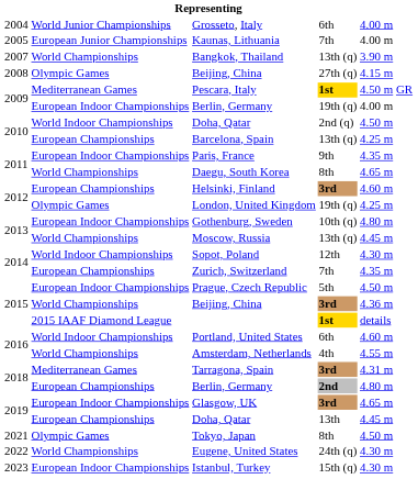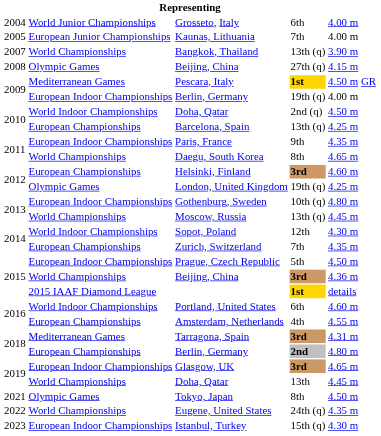 <table>
 <tr>
 <th colspan="6">Representing </th>
 </tr>
 <tr>
 <td>2004</td>
 <td><a href='#'>World Junior Championships</a></td>
 <td><a href='#'>Grosseto</a>, <a href='#'>Italy</a></td>
 <td>6th</td>
 <td><a href='#'>4.00 m</a></td>
 </tr>
 <tr>
 <td>2005</td>
 <td><a href='#'>European Junior Championships</a></td>
 <td><a href='#'>Kaunas, Lithuania</a></td>
 <td>7th</td>
 <td>4.00 m</td>
 </tr>
 <tr>
 <td>2007</td>
 <td><a href='#'>World Championships</a></td>
 <td><a href='#'>Bangkok, Thailand</a></td>
 <td>13th (q)</td>
 <td><a href='#'>3.90 m</a></td>
 </tr>
 <tr>
 <td>2008</td>
 <td><a href='#'>Olympic Games</a></td>
 <td><a href='#'>Beijing, China</a></td>
 <td>27th (q)</td>
 <td><a href='#'>4.15 m</a></td>
 </tr>
 <tr>
 <td rowspan=2>2009</td>
 <td><a href='#'>Mediterranean Games</a></td>
 <td><a href='#'>Pescara, Italy</a></td>
 <td bgcolor="gold"><strong>1st</strong></td>
 <td><a href='#'>4.50 m</a> <a href='#'>GR</a></td>
 </tr>
 <tr>
 <td><a href='#'>European Indoor Championships</a></td>
 <td><a href='#'>Berlin, Germany</a></td>
 <td>19th (q)</td>
 <td>4.00 m</td>
 </tr>
 <tr>
 <td rowspan=2>2010</td>
 <td><a href='#'>World Indoor Championships</a></td>
 <td><a href='#'>Doha, Qatar</a></td>
 <td>2nd (q)</td>
 <td><a href='#'>4.50 m</a></td>
 </tr>
 <tr>
 <td><a href='#'>European Championships</a></td>
 <td><a href='#'>Barcelona, Spain</a></td>
 <td>13th (q)</td>
 <td><a href='#'>4.25 m</a></td>
 </tr>
 <tr>
 <td rowspan=2>2011</td>
 <td><a href='#'>European Indoor Championships</a></td>
 <td><a href='#'>Paris, France</a></td>
 <td>9th</td>
 <td><a href='#'>4.35 m</a></td>
 </tr>
 <tr>
 <td><a href='#'>World Championships</a></td>
 <td><a href='#'>Daegu, South Korea</a></td>
 <td>8th</td>
 <td><a href='#'>4.65 m</a></td>
 </tr>
 <tr>
 <td rowspan=2>2012</td>
 <td><a href='#'>European Championships</a></td>
 <td><a href='#'>Helsinki, Finland</a></td>
 <td bgcolor="cc9966"><strong>3rd</strong></td>
 <td><a href='#'>4.60 m</a></td>
 </tr>
 <tr>
 <td><a href='#'>Olympic Games</a></td>
 <td><a href='#'>London, United Kingdom</a></td>
 <td>19th (q)</td>
 <td><a href='#'>4.25 m</a></td>
 </tr>
 <tr>
 <td rowspan=2>2013</td>
 <td><a href='#'>European Indoor Championships</a></td>
 <td><a href='#'>Gothenburg, Sweden</a></td>
 <td>10th (q)</td>
 <td><a href='#'>4.80 m</a></td>
 </tr>
 <tr>
 <td><a href='#'>World Championships</a></td>
 <td><a href='#'>Moscow, Russia</a></td>
 <td>13th (q)</td>
 <td><a href='#'>4.45 m</a></td>
 </tr>
 <tr>
 <td rowspan=2>2014</td>
 <td><a href='#'>World Indoor Championships</a></td>
 <td><a href='#'>Sopot, Poland</a></td>
 <td>12th</td>
 <td><a href='#'>4.30 m</a></td>
 </tr>
 <tr>
 <td><a href='#'>European Championships</a></td>
 <td><a href='#'>Zurich, Switzerland</a></td>
 <td>7th</td>
 <td><a href='#'>4.35 m</a></td>
 </tr>
 <tr>
 <td rowspan=3>2015</td>
 <td><a href='#'>European Indoor Championships</a></td>
 <td><a href='#'>Prague, Czech Republic</a></td>
 <td>5th</td>
 <td><a href='#'>4.50 m</a></td>
 </tr>
 <tr>
 <td><a href='#'>World Championships</a></td>
 <td><a href='#'>Beijing, China</a></td>
 <td bgcolor="cc9966"><strong>3rd</strong></td>
 <td><a href='#'>4.36 m</a></td>
 </tr>
 <tr>
 <td colspan=2><a href='#'>2015 IAAF Diamond League</a></td>
 <td bgcolor="gold"><strong>1st</strong></td>
 <td><a href='#'>details</a></td>
 </tr>
 <tr>
 <td rowspan=2>2016</td>
 <td><a href='#'>World Indoor Championships</a></td>
 <td><a href='#'>Portland, United States</a></td>
 <td>6th</td>
 <td><a href='#'>4.60 m</a></td>
 </tr>
 <tr>
-<td><a href='#'>World Championships</a></td>
+<td><a href='#'>European Championships</a></td>
 <td><a href='#'>Amsterdam, Netherlands</a></td>
 <td>4th</td>
 <td><a href='#'>4.55 m</a></td>
 </tr>
 <tr>
 <td rowspan=2>2018</td>
 <td><a href='#'>Mediterranean Games</a></td>
 <td><a href='#'>Tarragona, Spain</a></td>
 <td bgcolor=cc9966><strong>3rd</strong></td>
 <td><a href='#'>4.31 m</a></td>
 </tr>
 <tr>
 <td><a href='#'>European Championships</a></td>
 <td><a href='#'>Berlin, Germany</a></td>
 <td style="background:silver;"><strong>2nd</strong></td>
 <td><a href='#'>4.80 m</a></td>
 </tr>
 <tr>
 <td rowspan=2>2019</td>
 <td><a href='#'>European Indoor Championships</a></td>
 <td><a href='#'>Glasgow, UK</a></td>
 <td bgcolor=cc9966><strong>3rd</strong></td>
 <td><a href='#'>4.65 m</a></td>
 </tr>
 <tr>
-<td><a href='#'>European Championships</a></td>
+<td><a href='#'>World Championships</a></td>
 <td><a href='#'>Doha, Qatar</a></td>
 <td>13th</td>
 <td><a href='#'>4.45 m</a></td>
 </tr>
 <tr>
 <td>2021</td>
 <td><a href='#'>Olympic Games</a></td>
 <td><a href='#'>Tokyo, Japan</a></td>
 <td>8th</td>
 <td><a href='#'>4.50 m</a></td>
 </tr>
 <tr>
 <td>2022</td>
 <td><a href='#'>World Championships</a></td>
 <td><a href='#'>Eugene, United States</a></td>
 <td>24th (q)</td>
-<td><a href='#'>4.30 m</a></td>
+<td><a href='#'>4.35 m</a></td>
 </tr>
 <tr>
 <td>2023</td>
 <td><a href='#'>European Indoor Championships</a></td>
 <td><a href='#'>Istanbul, Turkey</a></td>
 <td>15th (q)</td>
 <td><a href='#'>4.30 m</a></td>
 </tr>
 </table>
